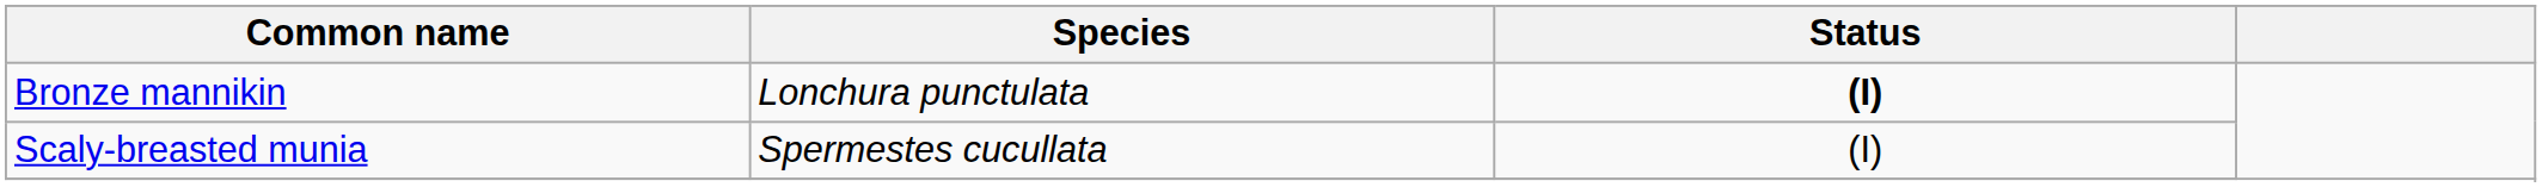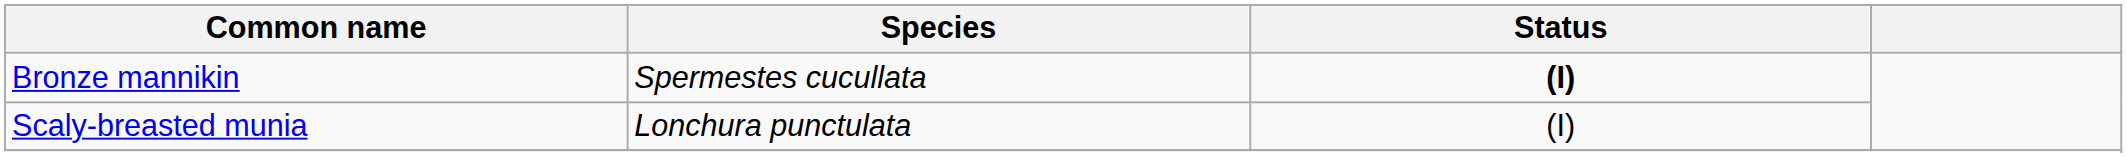 <table width=70% class="wikitable">
 <tr>
 <th width=20%>Common name</th>
 <th width=20%>Species</th>
 <th width=20%>Status</th>
 <th width=8%></th>
 </tr>
 <tr>
 <td><a href='#'>Bronze mannikin</a></td>
-<td><em>Lonchura punctulata</em></td>
+<td><em>Spermestes cucullata</em></td>
 <td align=center><strong>(I)</strong></td>
 </tr>
 <tr>
 <td><a href='#'>Scaly-breasted munia</a></td>
-<td><em>Spermestes cucullata</em></td>
+<td><em>Lonchura punctulata</em></td>
 <td align=center>(I)</td>
 </tr>
 <tr>
 </tr>
 </table>
